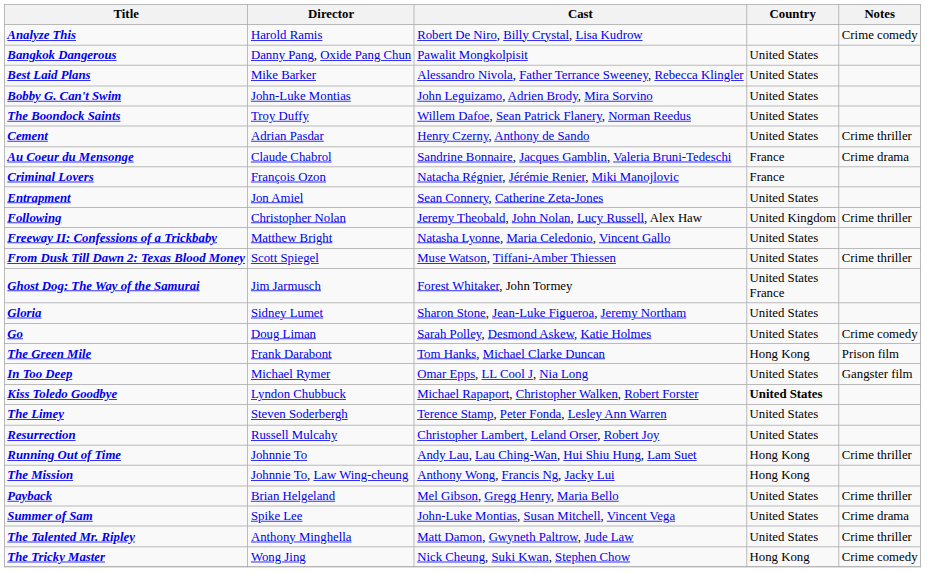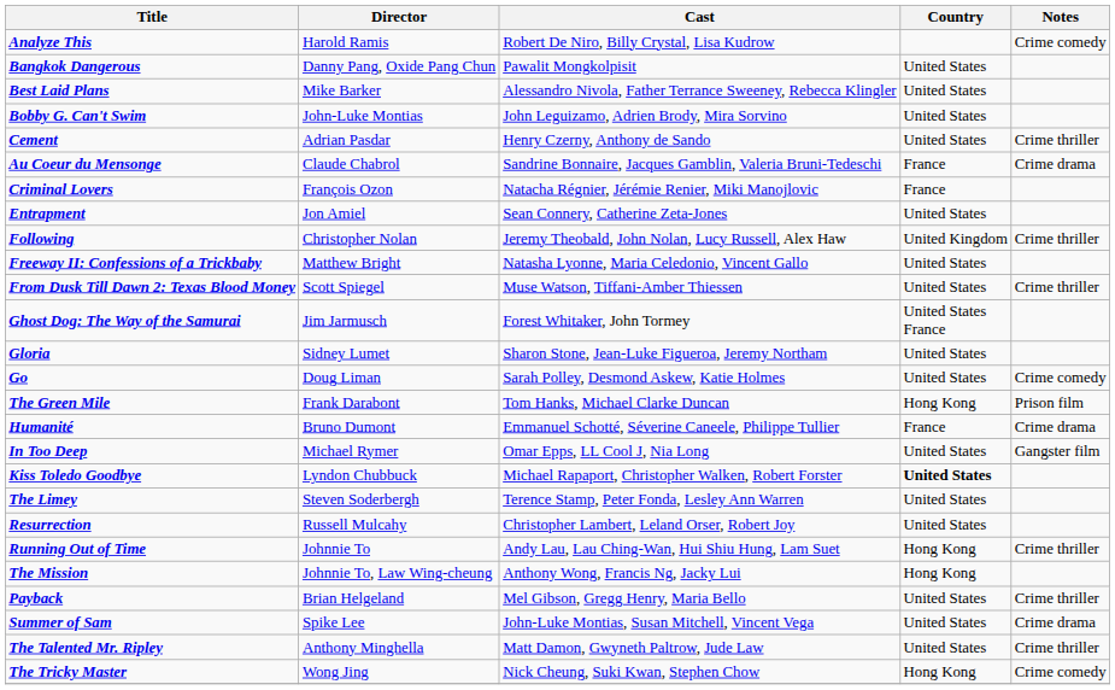 <table class="wikitable">
 <tr>
 <th>Title</th>
 <th>Director</th>
 <th>Cast</th>
 <th>Country</th>
 <th>Notes</th>
 </tr>
 <tr>
 <td><strong><em><a href='#'>Analyze This</a></em></strong></td>
 <td><a href='#'>Harold Ramis</a></td>
 <td><a href='#'>Robert De Niro</a>, <a href='#'>Billy Crystal</a>, <a href='#'>Lisa Kudrow</a></td>
 <td></td>
 <td>Crime comedy</td>
 </tr>
 <tr>
 <td><strong><em><a href='#'>Bangkok Dangerous</a></em></strong></td>
 <td><a href='#'>Danny Pang</a>, <a href='#'>Oxide Pang Chun</a></td>
 <td><a href='#'>Pawalit Mongkolpisit</a></td>
 <td>United States</td>
 <td></td>
 </tr>
 <tr>
 <td><strong><em><a href='#'>Best Laid Plans</a></em></strong></td>
 <td><a href='#'>Mike Barker</a></td>
 <td><a href='#'>Alessandro Nivola</a>, <a href='#'>Father Terrance Sweeney</a>, <a href='#'>Rebecca Klingler</a></td>
 <td>United States</td>
 <td></td>
 </tr>
 <tr>
 <td><strong><em><a href='#'>Bobby G. Can't Swim</a></em></strong></td>
 <td><a href='#'>John-Luke Montias</a></td>
 <td><a href='#'>John Leguizamo</a>, <a href='#'>Adrien Brody</a>, <a href='#'>Mira Sorvino</a></td>
-<td>United States</td>
-<td></td>
-</tr>
-<tr>
-<td><strong><em><a href='#'>The Boondock Saints</a></em></strong></td>
-<td><a href='#'>Troy Duffy</a></td>
-<td><a href='#'>Willem Dafoe</a>, <a href='#'>Sean Patrick Flanery</a>, <a href='#'>Norman Reedus</a></td>
 <td>United States</td>
 <td></td>
 </tr>
 <tr>
 <td><strong><em><a href='#'>Cement</a></em></strong></td>
 <td><a href='#'>Adrian Pasdar</a></td>
 <td><a href='#'>Henry Czerny</a>, <a href='#'>Anthony de Sando</a></td>
 <td>United States</td>
 <td>Crime thriller</td>
 </tr>
 <tr>
 <td><strong><em><a href='#'>Au Coeur du Mensonge</a></em></strong></td>
 <td><a href='#'>Claude Chabrol</a></td>
 <td><a href='#'>Sandrine Bonnaire</a>, <a href='#'>Jacques Gamblin</a>, <a href='#'>Valeria Bruni-Tedeschi</a></td>
 <td>France</td>
 <td>Crime drama</td>
 </tr>
 <tr>
 <td><strong><em><a href='#'>Criminal Lovers</a></em></strong></td>
 <td><a href='#'>François Ozon</a></td>
 <td><a href='#'>Natacha Régnier</a>, <a href='#'>Jérémie Renier</a>, <a href='#'>Miki Manojlovic</a></td>
 <td>France</td>
 <td></td>
 </tr>
 <tr>
 <td><strong><em><a href='#'>Entrapment</a></em></strong></td>
 <td><a href='#'>Jon Amiel</a></td>
 <td><a href='#'>Sean Connery</a>, <a href='#'>Catherine Zeta-Jones</a></td>
 <td>United States</td>
 <td></td>
 </tr>
 <tr>
 <td><strong><em><a href='#'>Following</a></em></strong></td>
 <td><a href='#'>Christopher Nolan</a></td>
 <td><a href='#'>Jeremy Theobald</a>, <a href='#'>John Nolan</a>, <a href='#'>Lucy Russell</a>, Alex Haw</td>
 <td>United Kingdom</td>
 <td>Crime thriller</td>
 </tr>
 <tr>
 <td><strong><em><a href='#'>Freeway II: Confessions of a Trickbaby</a></em></strong></td>
 <td><a href='#'>Matthew Bright</a></td>
 <td><a href='#'>Natasha Lyonne</a>, <a href='#'>Maria Celedonio</a>, <a href='#'>Vincent Gallo</a></td>
 <td>United States</td>
 <td></td>
 </tr>
 <tr>
 <td><strong><em><a href='#'>From Dusk Till Dawn 2: Texas Blood Money</a></em></strong></td>
 <td><a href='#'>Scott Spiegel</a></td>
 <td><a href='#'>Muse Watson</a>, <a href='#'>Tiffani-Amber Thiessen</a></td>
 <td>United States</td>
 <td>Crime thriller</td>
 </tr>
 <tr>
 <td><strong><em><a href='#'>Ghost Dog: The Way of the Samurai</a></em></strong></td>
 <td><a href='#'>Jim Jarmusch</a></td>
 <td><a href='#'>Forest Whitaker</a>, John Tormey</td>
 <td>United States<br>France</td>
 <td></td>
 </tr>
 <tr>
 <td><strong><em><a href='#'>Gloria</a></em></strong></td>
 <td><a href='#'>Sidney Lumet</a></td>
 <td><a href='#'>Sharon Stone</a>, <a href='#'>Jean-Luke Figueroa</a>, <a href='#'>Jeremy Northam</a></td>
 <td>United States</td>
 <td></td>
 </tr>
 <tr>
 <td><strong><em><a href='#'>Go</a></em></strong></td>
 <td><a href='#'>Doug Liman</a></td>
 <td><a href='#'>Sarah Polley</a>, <a href='#'>Desmond Askew</a>, <a href='#'>Katie Holmes</a></td>
 <td>United States</td>
 <td>Crime comedy</td>
 </tr>
 <tr>
 <td><strong><em><a href='#'>The Green Mile</a></em></strong></td>
 <td><a href='#'>Frank Darabont</a></td>
 <td><a href='#'>Tom Hanks</a>, <a href='#'>Michael Clarke Duncan</a></td>
 <td>Hong Kong</td>
 <td>Prison film</td>
 </tr>
 <tr>
+<td><strong><em><a href='#'>Humanité</a></em></strong></td>
+<td><a href='#'>Bruno Dumont</a></td>
+<td><a href='#'>Emmanuel Schotté</a>, <a href='#'>Séverine Caneele</a>, <a href='#'>Philippe Tullier</a></td>
+<td>France</td>
+<td>Crime drama</td>
+</tr>
+<tr>
 <td><strong><em><a href='#'>In Too Deep</a></em></strong></td>
 <td><a href='#'>Michael Rymer</a></td>
 <td><a href='#'>Omar Epps</a>, <a href='#'>LL Cool J</a>, <a href='#'>Nia Long</a></td>
 <td>United States</td>
 <td>Gangster film</td>
 </tr>
 <tr>
 <td><strong><em><a href='#'>Kiss Toledo Goodbye</a></em></strong></td>
 <td><a href='#'>Lyndon Chubbuck</a></td>
 <td><a href='#'>Michael Rapaport</a>, <a href='#'>Christopher Walken</a>, <a href='#'>Robert Forster</a></td>
 <td><strong>United States</strong></td>
 <td></td>
 </tr>
 <tr>
 <td><strong><em><a href='#'>The Limey</a></em></strong></td>
 <td><a href='#'>Steven Soderbergh</a></td>
 <td><a href='#'>Terence Stamp</a>, <a href='#'>Peter Fonda</a>, <a href='#'>Lesley Ann Warren</a></td>
 <td>United States</td>
 <td></td>
 </tr>
 <tr>
 <td><strong><em><a href='#'>Resurrection</a></em></strong></td>
 <td><a href='#'>Russell Mulcahy</a></td>
 <td><a href='#'>Christopher Lambert</a>, <a href='#'>Leland Orser</a>, <a href='#'>Robert Joy</a></td>
 <td>United States</td>
 <td></td>
 </tr>
 <tr>
 <td><strong><em><a href='#'>Running Out of Time</a></em></strong></td>
 <td><a href='#'>Johnnie To</a></td>
 <td><a href='#'>Andy Lau</a>, <a href='#'>Lau Ching-Wan</a>, <a href='#'>Hui Shiu Hung</a>, <a href='#'>Lam Suet</a></td>
 <td>Hong Kong</td>
 <td>Crime thriller</td>
 </tr>
 <tr>
 <td><strong><em><a href='#'>The Mission</a></em></strong></td>
 <td><a href='#'>Johnnie To</a>, <a href='#'>Law Wing-cheung</a></td>
 <td><a href='#'>Anthony Wong</a>, <a href='#'>Francis Ng</a>, <a href='#'>Jacky Lui</a></td>
 <td>Hong Kong</td>
 <td></td>
 </tr>
 <tr>
 <td><strong><em><a href='#'>Payback</a></em></strong></td>
 <td><a href='#'>Brian Helgeland</a></td>
 <td><a href='#'>Mel Gibson</a>, <a href='#'>Gregg Henry</a>, <a href='#'>Maria Bello</a></td>
 <td>United States</td>
 <td>Crime thriller</td>
 </tr>
 <tr>
 <td><strong><em><a href='#'>Summer of Sam</a></em></strong></td>
 <td><a href='#'>Spike Lee</a></td>
 <td><a href='#'>John-Luke Montias</a>, <a href='#'>Susan Mitchell</a>, <a href='#'>Vincent Vega</a></td>
 <td>United States</td>
 <td>Crime drama</td>
 </tr>
 <tr>
 <td><strong><em><a href='#'>The Talented Mr. Ripley</a></em></strong></td>
 <td><a href='#'>Anthony Minghella</a></td>
 <td><a href='#'>Matt Damon</a>, <a href='#'>Gwyneth Paltrow</a>, <a href='#'>Jude Law</a></td>
 <td>United States</td>
 <td>Crime thriller</td>
 </tr>
 <tr>
 <td><strong><em><a href='#'>The Tricky Master</a></em></strong></td>
 <td><a href='#'>Wong Jing</a></td>
 <td><a href='#'>Nick Cheung</a>, <a href='#'>Suki Kwan</a>, <a href='#'>Stephen Chow</a></td>
 <td>Hong Kong</td>
 <td>Crime comedy</td>
 </tr>
 <tr>
 </tr>
 </table>
